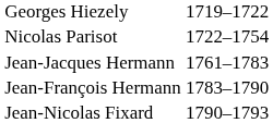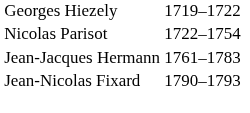 <table>
 <tr>
 <td>Georges Hiezely</td>
 <td>1719–1722</td>
 </tr>
 <tr>
 <td>Nicolas Parisot</td>
 <td>1722–1754</td>
 </tr>
 <tr>
 <td>Jean-Jacques Hermann</td>
 <td>1761–1783</td>
 </tr>
 <tr>
-<td>Jean-François Hermann</td>
-<td>1783–1790</td>
-</tr>
-<tr>
 <td>Jean-Nicolas Fixard</td>
 <td>1790–1793</td>
 </tr>
 </table>
